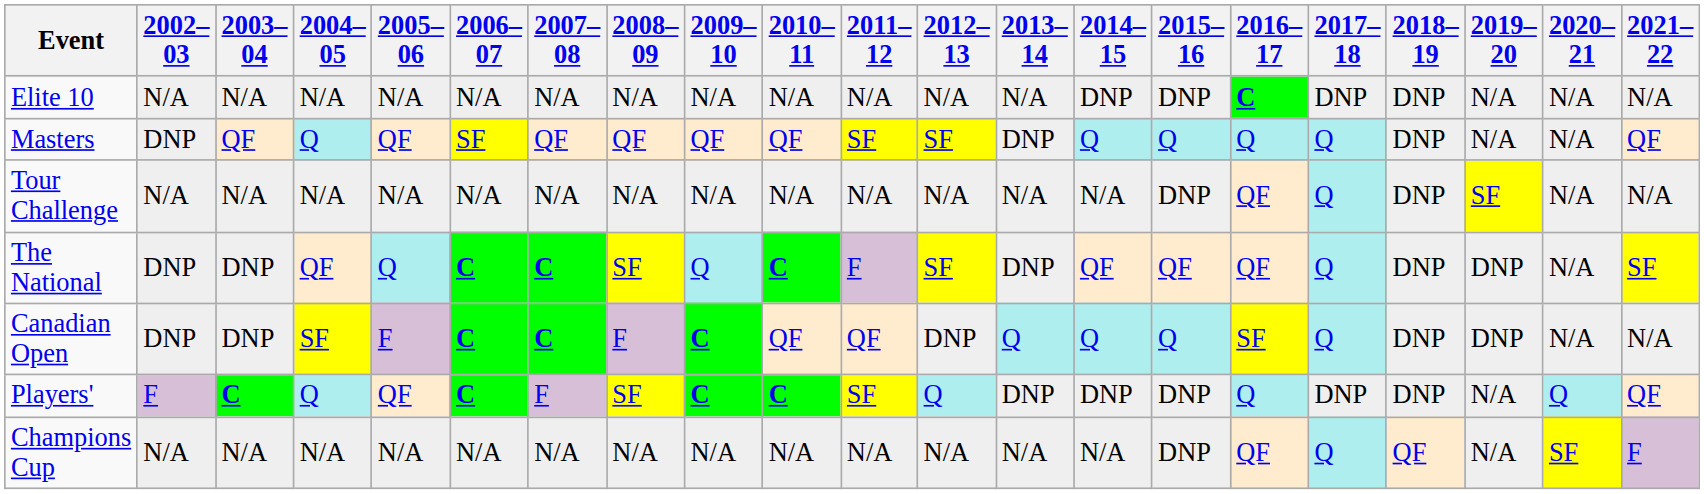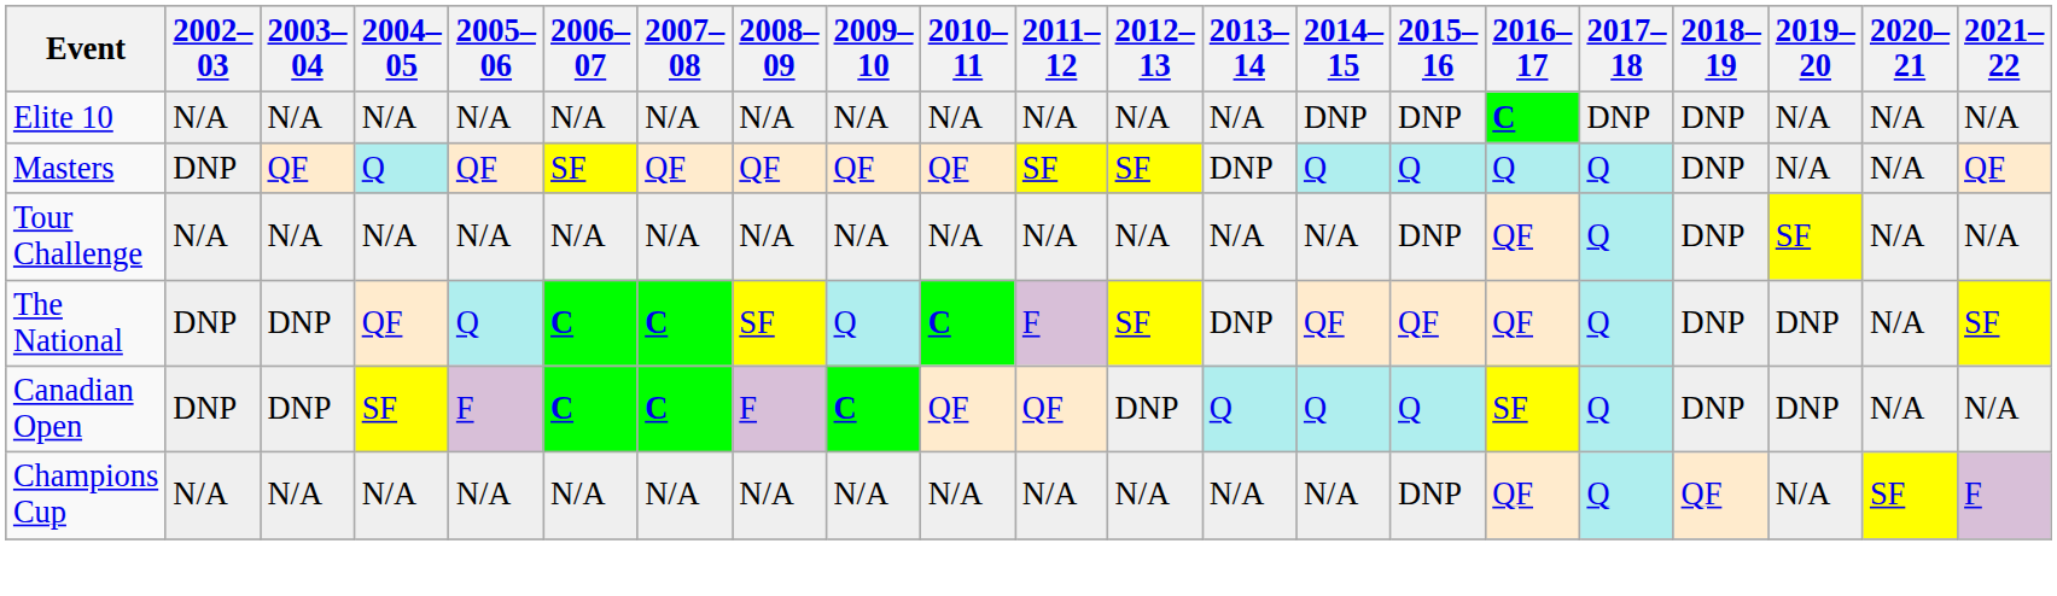 <table class="wikitable" border="1">
 <tr>
 <th>Event</th>
 <th><a href='#'>2002–03</a></th>
 <th><a href='#'>2003–04</a></th>
 <th><a href='#'>2004–05</a></th>
 <th><a href='#'>2005–06</a></th>
 <th><a href='#'>2006–07</a></th>
 <th><a href='#'>2007–08</a></th>
 <th><a href='#'>2008–09</a></th>
 <th><a href='#'>2009–10</a></th>
 <th><a href='#'>2010–11</a></th>
 <th><a href='#'>2011–12</a></th>
 <th><a href='#'>2012–13</a></th>
 <th><a href='#'>2013–14</a></th>
 <th><a href='#'>2014–15</a></th>
 <th><a href='#'>2015–16</a></th>
 <th><a href='#'>2016–17</a></th>
 <th><a href='#'>2017–18</a></th>
 <th><a href='#'>2018–19</a></th>
 <th><a href='#'>2019–20</a></th>
 <th><a href='#'>2020–21</a></th>
 <th><a href='#'>2021–22</a></th>
 </tr>
 <tr>
 <td><a href='#'>Elite 10</a></td>
 <td style="background:#EFEFEF;">N/A</td>
 <td style="background:#EFEFEF;">N/A</td>
 <td style="background:#EFEFEF;">N/A</td>
 <td style="background:#EFEFEF;">N/A</td>
 <td style="background:#EFEFEF;">N/A</td>
 <td style="background:#EFEFEF;">N/A</td>
 <td style="background:#EFEFEF;">N/A</td>
 <td style="background:#EFEFEF;">N/A</td>
 <td style="background:#EFEFEF;">N/A</td>
 <td style="background:#EFEFEF;">N/A</td>
 <td style="background:#EFEFEF;">N/A</td>
 <td style="background:#EFEFEF;">N/A</td>
 <td style="background:#EFEFEF;">DNP</td>
 <td style="background:#EFEFEF;">DNP</td>
 <td style="background:#00ff00;"><strong><a href='#'>C</a></strong></td>
 <td style="background:#EFEFEF;">DNP</td>
 <td style="background:#EFEFEF;">DNP</td>
 <td style="background:#EFEFEF;">N/A</td>
 <td style="background:#EFEFEF;">N/A</td>
 <td style="background:#EFEFEF;">N/A</td>
 </tr>
 <tr>
 <td><a href='#'>Masters</a></td>
 <td style="background:#EFEFEF;">DNP</td>
 <td style="background:#ffebcd;"><a href='#'>QF</a></td>
 <td style="background:#afeeee;"><a href='#'>Q</a></td>
 <td style="background:#ffebcd;"><a href='#'>QF</a></td>
 <td style="background:yellow;"><a href='#'>SF</a></td>
 <td style="background:#ffebcd;"><a href='#'>QF</a></td>
 <td style="background:#ffebcd;"><a href='#'>QF</a></td>
 <td style="background:#ffebcd;"><a href='#'>QF</a></td>
 <td style="background:#ffebcd;"><a href='#'>QF</a></td>
 <td style="background:yellow;"><a href='#'>SF</a></td>
 <td style="background:yellow;"><a href='#'>SF</a></td>
 <td style="background:#EFEFEF;">DNP</td>
 <td style="background:#afeeee;"><a href='#'>Q</a></td>
 <td style="background:#afeeee;"><a href='#'>Q</a></td>
 <td style="background:#afeeee;"><a href='#'>Q</a></td>
 <td style="background:#afeeee;"><a href='#'>Q</a></td>
 <td style="background:#EFEFEF;">DNP</td>
 <td style="background:#EFEFEF;">N/A</td>
 <td style="background:#EFEFEF;">N/A</td>
 <td style="background:#ffebcd;"><a href='#'>QF</a></td>
 </tr>
 <tr>
 <td><a href='#'>Tour Challenge</a></td>
 <td style="background:#EFEFEF;">N/A</td>
 <td style="background:#EFEFEF;">N/A</td>
 <td style="background:#EFEFEF;">N/A</td>
 <td style="background:#EFEFEF;">N/A</td>
 <td style="background:#EFEFEF;">N/A</td>
 <td style="background:#EFEFEF;">N/A</td>
 <td style="background:#EFEFEF;">N/A</td>
 <td style="background:#EFEFEF;">N/A</td>
 <td style="background:#EFEFEF;">N/A</td>
 <td style="background:#EFEFEF;">N/A</td>
 <td style="background:#EFEFEF;">N/A</td>
 <td style="background:#EFEFEF;">N/A</td>
 <td style="background:#EFEFEF;">N/A</td>
 <td style="background:#EFEFEF;">DNP</td>
 <td style="background:#ffebcd;"><a href='#'>QF</a></td>
 <td style="background:#afeeee;"><a href='#'>Q</a></td>
 <td style="background:#EFEFEF;">DNP</td>
 <td style="background:yellow;"><a href='#'>SF</a></td>
 <td style="background:#EFEFEF;">N/A</td>
 <td style="background:#EFEFEF;">N/A</td>
 </tr>
 <tr>
 <td><a href='#'>The National</a></td>
 <td style="background:#EFEFEF;">DNP</td>
 <td style="background:#EFEFEF;">DNP</td>
 <td style="background:#ffebcd;"><a href='#'>QF</a></td>
 <td style="background:#afeeee;"><a href='#'>Q</a></td>
 <td style="background:#00ff00;"><strong><a href='#'>C</a></strong></td>
 <td style="background:#00ff00;"><strong><a href='#'>C</a></strong></td>
 <td style="background:yellow;"><a href='#'>SF</a></td>
 <td style="background:#afeeee;"><a href='#'>Q</a></td>
 <td style="background:#00ff00;"><strong><a href='#'>C</a></strong></td>
 <td style="background:thistle;"><a href='#'>F</a></td>
 <td style="background:yellow;"><a href='#'>SF</a></td>
 <td style="background:#EFEFEF;">DNP</td>
 <td style="background:#ffebcd;"><a href='#'>QF</a></td>
 <td style="background:#ffebcd;"><a href='#'>QF</a></td>
 <td style="background:#ffebcd;"><a href='#'>QF</a></td>
 <td style="background:#afeeee;"><a href='#'>Q</a></td>
 <td style="background:#EFEFEF;">DNP</td>
 <td style="background:#EFEFEF;">DNP</td>
 <td style="background:#EFEFEF;">N/A</td>
 <td style="background:yellow;"><a href='#'>SF</a></td>
 </tr>
 <tr>
 <td><a href='#'>Canadian Open</a></td>
 <td style="background:#EFEFEF;">DNP</td>
 <td style="background:#EFEFEF;">DNP</td>
 <td style="background:yellow;"><a href='#'>SF</a></td>
 <td style="background:thistle;"><a href='#'>F</a></td>
 <td style="background:#00ff00;"><strong><a href='#'>C</a></strong></td>
 <td style="background:#00ff00;"><strong><a href='#'>C</a></strong></td>
 <td style="background:thistle;"><a href='#'>F</a></td>
 <td style="background:#00ff00;"><strong><a href='#'>C</a></strong></td>
 <td style="background:#ffebcd;"><a href='#'>QF</a></td>
 <td style="background:#ffebcd;"><a href='#'>QF</a></td>
 <td style="background:#EFEFEF;">DNP</td>
 <td style="background:#afeeee;"><a href='#'>Q</a></td>
 <td style="background:#afeeee;"><a href='#'>Q</a></td>
 <td style="background:#afeeee;"><a href='#'>Q</a></td>
 <td style="background:yellow;"><a href='#'>SF</a></td>
 <td style="background:#afeeee;"><a href='#'>Q</a></td>
 <td style="background:#EFEFEF;">DNP</td>
 <td style="background:#EFEFEF;">DNP</td>
 <td style="background:#EFEFEF;">N/A</td>
 <td style="background:#EFEFEF;">N/A</td>
 </tr>
 <tr>
-<td><a href='#'>Players'</a></td>
-<td style="background:thistle;"><a href='#'>F</a></td>
-<td style="background:#00ff00;"><strong><a href='#'>C</a></strong></td>
-<td style="background:#afeeee;"><a href='#'>Q</a></td>
-<td style="background:#ffebcd;"><a href='#'>QF</a></td>
-<td style="background:#00ff00;"><strong><a href='#'>C</a></strong></td>
-<td style="background:thistle;"><a href='#'>F</a></td>
-<td style="background:yellow;"><a href='#'>SF</a></td>
-<td style="background:#00ff00;"><strong><a href='#'>C</a></strong></td>
-<td style="background:#00ff00;"><strong><a href='#'>C</a></strong></td>
-<td style="background:yellow;"><a href='#'>SF</a></td>
-<td style="background:#afeeee;"><a href='#'>Q</a></td>
-<td style="background:#EFEFEF;">DNP</td>
-<td style="background:#EFEFEF;">DNP</td>
-<td style="background:#EFEFEF;">DNP</td>
-<td style="background:#afeeee;"><a href='#'>Q</a></td>
-<td style="background:#EFEFEF;">DNP</td>
-<td style="background:#EFEFEF;">DNP</td>
-<td style="background:#EFEFEF;">N/A</td>
-<td style="background:#afeeee;"><a href='#'>Q</a></td>
-<td style="background:#ffebcd;"><a href='#'>QF</a></td>
-</tr>
-<tr>
 <td><a href='#'>Champions Cup</a></td>
 <td style="background:#EFEFEF;">N/A</td>
 <td style="background:#EFEFEF;">N/A</td>
 <td style="background:#EFEFEF;">N/A</td>
 <td style="background:#EFEFEF;">N/A</td>
 <td style="background:#EFEFEF;">N/A</td>
 <td style="background:#EFEFEF;">N/A</td>
 <td style="background:#EFEFEF;">N/A</td>
 <td style="background:#EFEFEF;">N/A</td>
 <td style="background:#EFEFEF;">N/A</td>
 <td style="background:#EFEFEF;">N/A</td>
 <td style="background:#EFEFEF;">N/A</td>
 <td style="background:#EFEFEF;">N/A</td>
 <td style="background:#EFEFEF;">N/A</td>
 <td style="background:#EFEFEF;">DNP</td>
 <td style="background:#ffebcd;"><a href='#'>QF</a></td>
 <td style="background:#afeeee;"><a href='#'>Q</a></td>
 <td style="background:#ffebcd;"><a href='#'>QF</a></td>
 <td style="background:#EFEFEF;">N/A</td>
 <td style="background:yellow;"><a href='#'>SF</a></td>
 <td style="background:thistle;"><a href='#'>F</a></td>
 </tr>
 </table>
